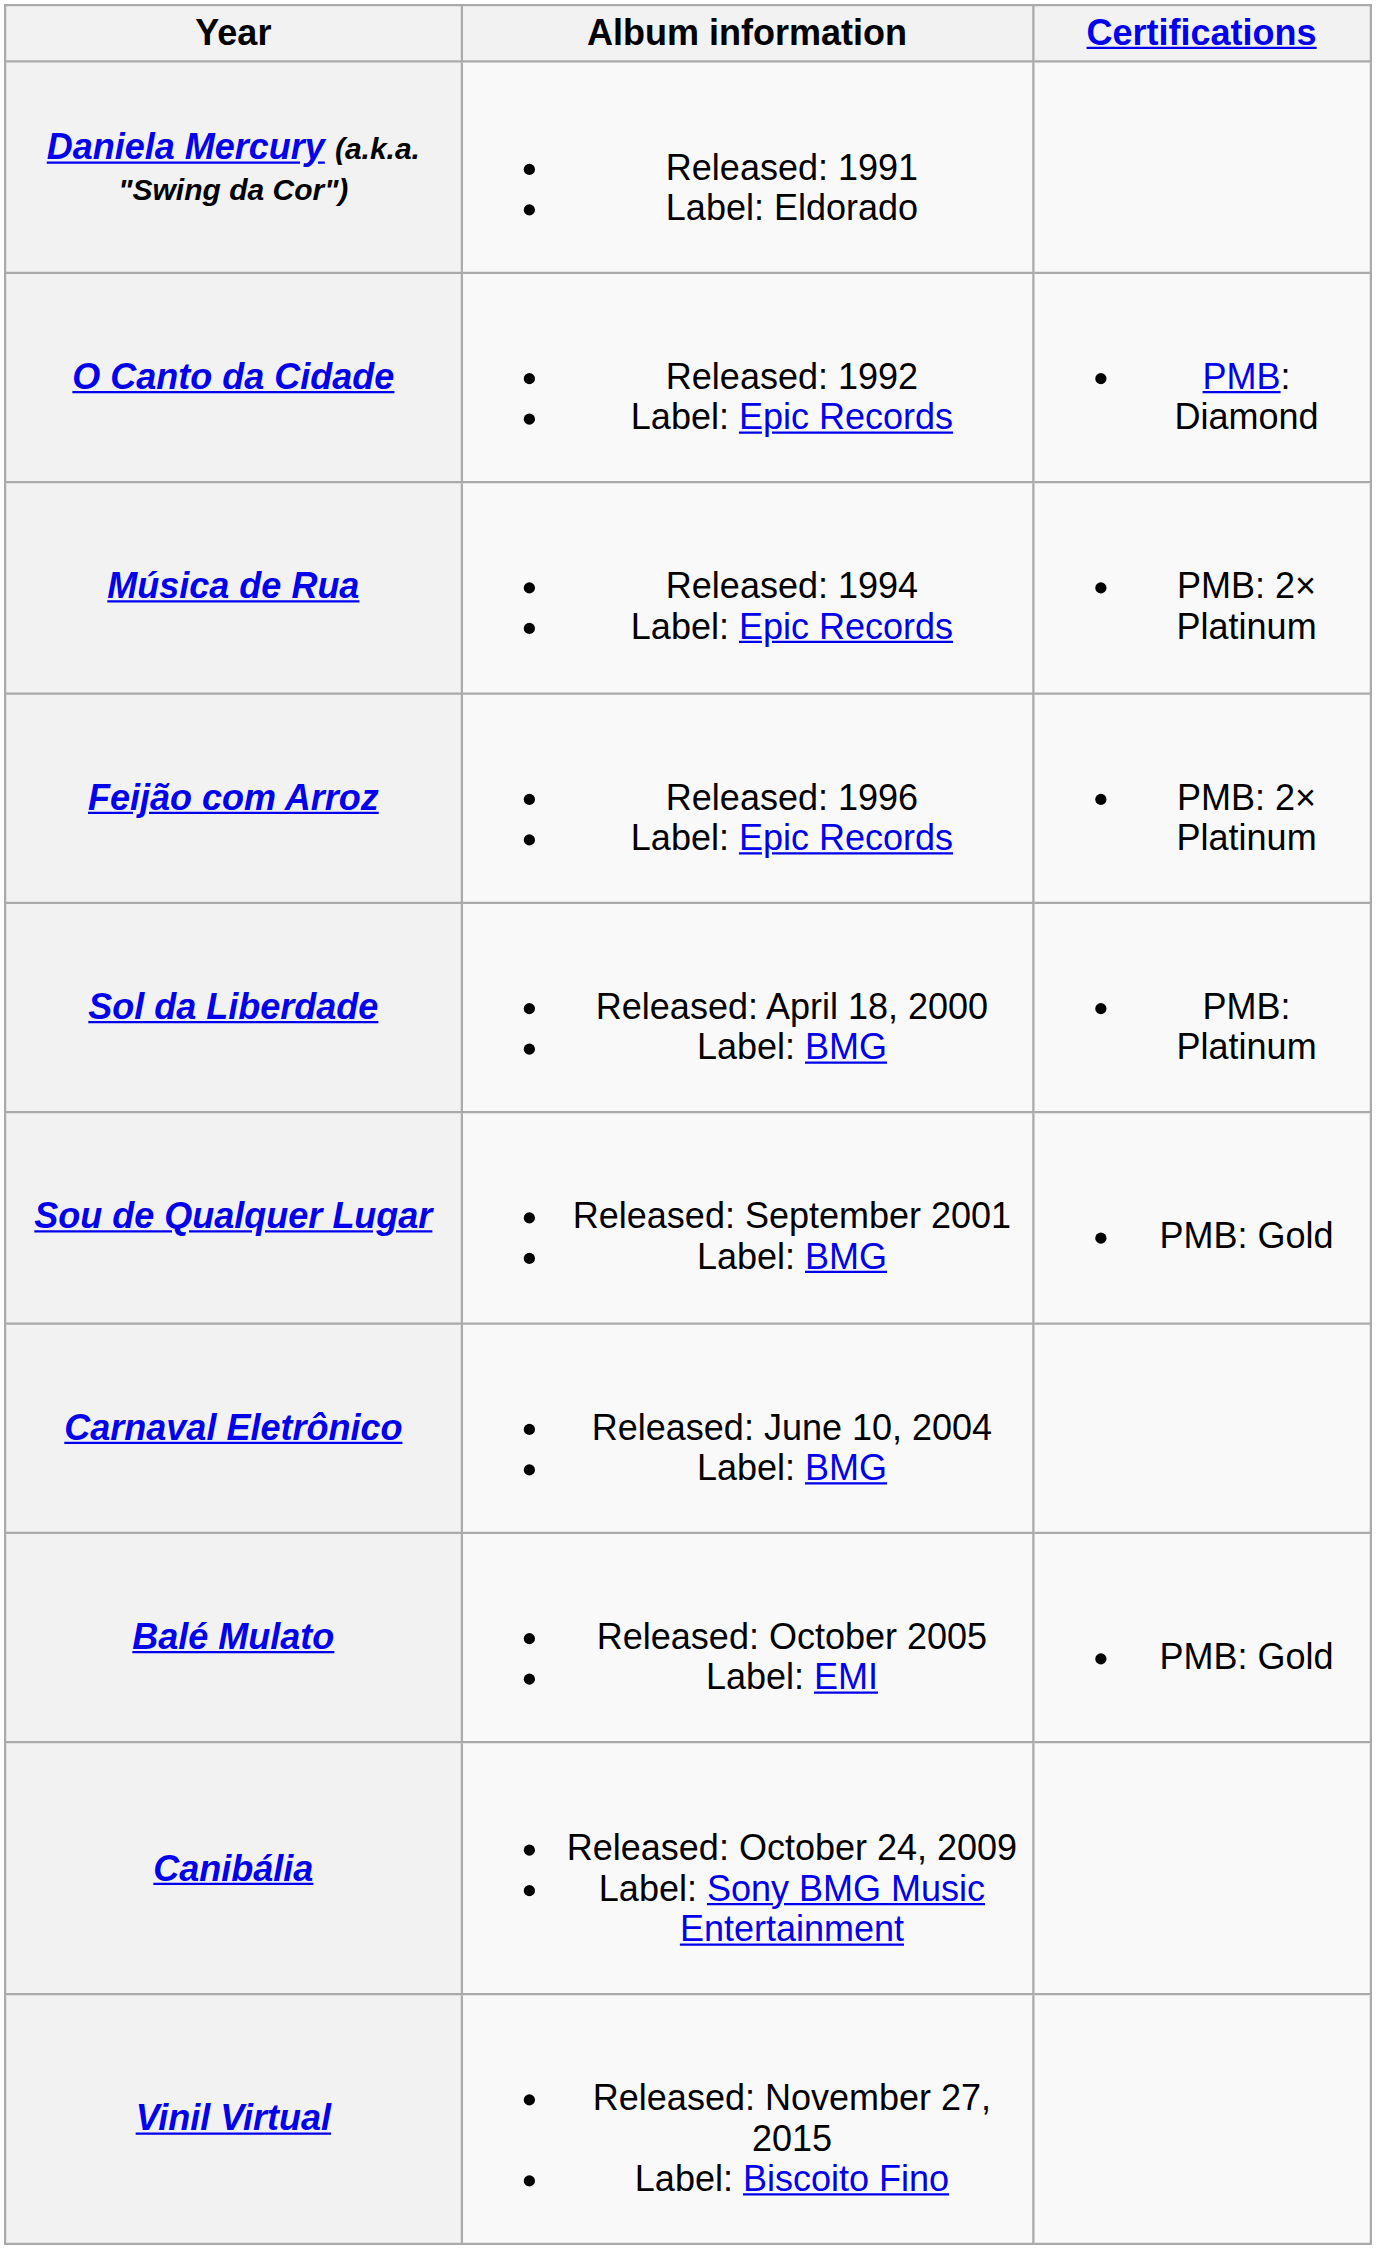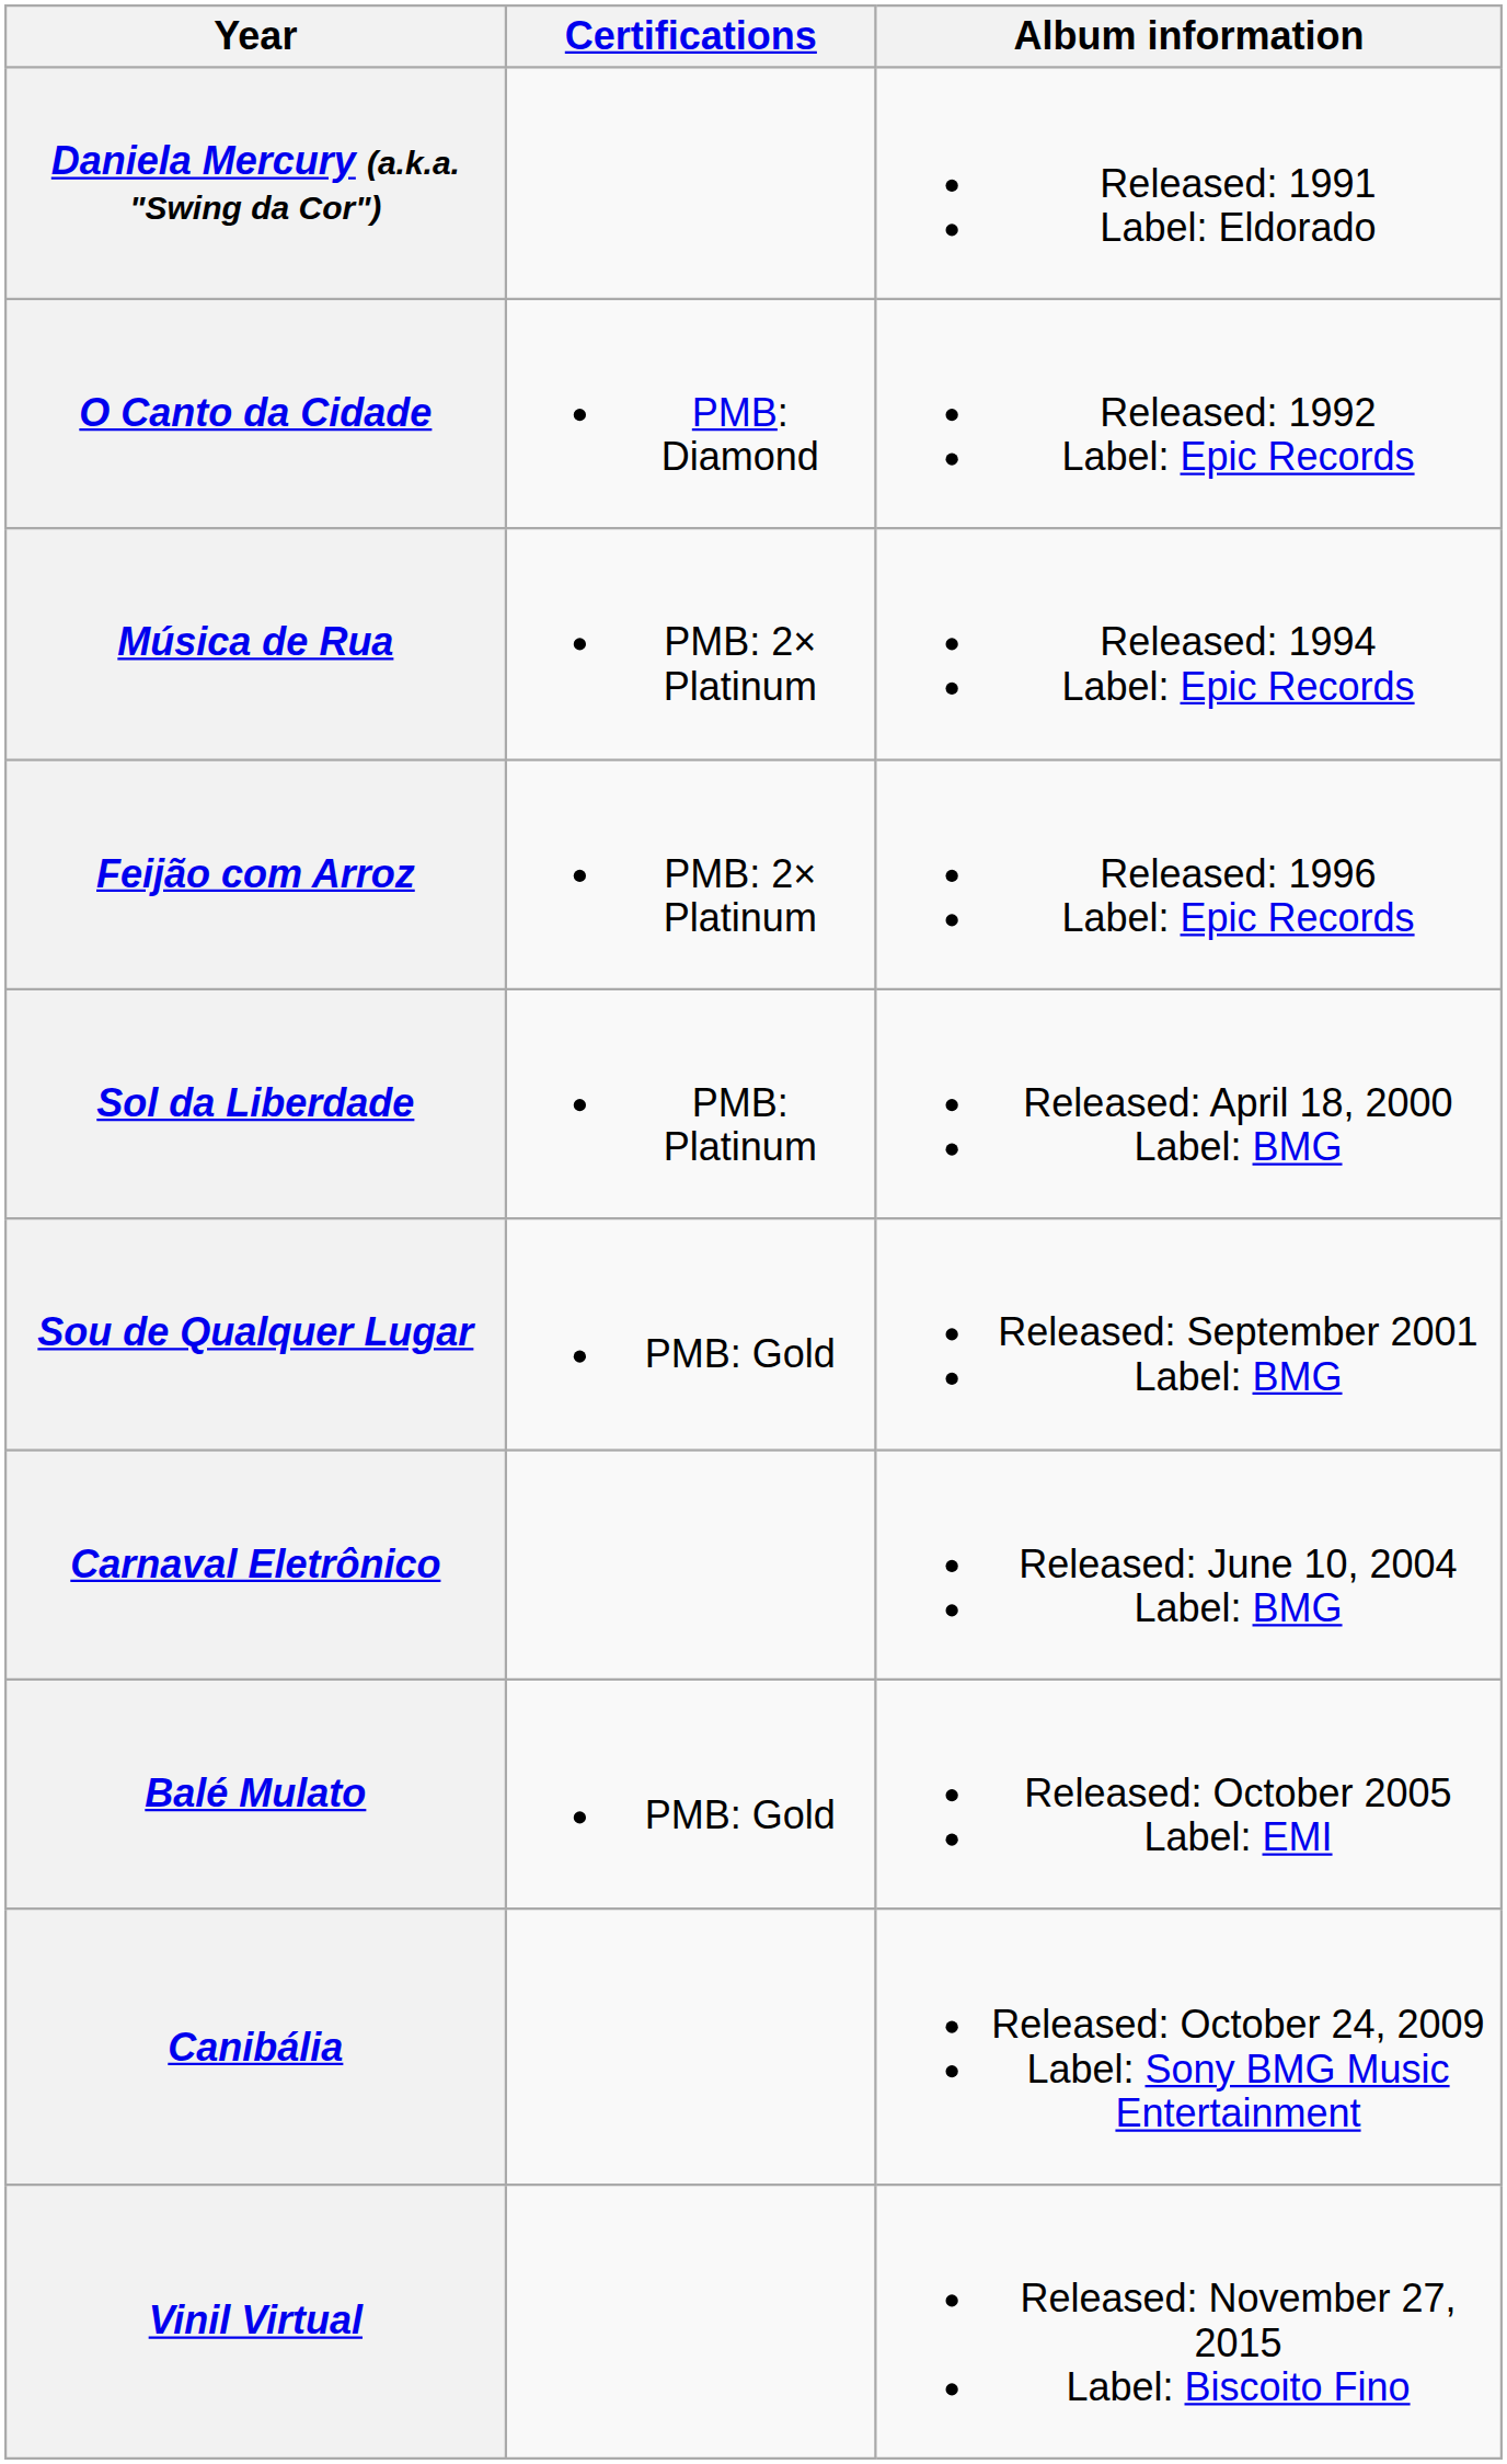 <table class="wikitable plainrowheaders" style="text-align:center;">
 <tr>
 <th>Year</th>
+<th><a href='#'>Certifications</a></th>
 <th>Album information</th>
-<th><a href='#'>Certifications</a></th>
 </tr>
 <tr>
 <th scope="row"><em><a href='#'>Daniela Mercury</a></em> <em><small> (a.k.a. "Swing da Cor")</small></em></th>
+<td></td>
 <td><br><ul><li>Released: 1991</li><li>Label: Eldorado</li></ul></td>
-<td></td>
 </tr>
 <tr>
 <th scope="row"><em><a href='#'>O Canto da Cidade</a></em></th>
+<td><br><ul><li><a href='#'>PMB</a>: Diamond</li></ul></td>
 <td><br><ul><li>Released: 1992</li><li>Label: <a href='#'>Epic Records</a></li></ul></td>
-<td><br><ul><li><a href='#'>PMB</a>: Diamond</li></ul></td>
 </tr>
 <tr>
 <th scope="row"><em><a href='#'>Música de Rua</a></em></th>
+<td><br><ul><li>PMB: 2× Platinum</li></ul></td>
 <td><br><ul><li>Released: 1994</li><li>Label: <a href='#'>Epic Records</a></li></ul></td>
-<td><br><ul><li>PMB: 2× Platinum</li></ul></td>
 </tr>
 <tr>
 <th scope="row"><em><a href='#'>Feijão com Arroz</a></em></th>
+<td><br><ul><li>PMB: 2× Platinum</li></ul></td>
 <td><br><ul><li>Released: 1996</li><li>Label: <a href='#'>Epic Records</a></li></ul></td>
-<td><br><ul><li>PMB: 2× Platinum</li></ul></td>
 </tr>
 <tr>
 <th scope="row"><em><a href='#'>Sol da Liberdade</a></em></th>
+<td><br><ul><li>PMB: Platinum</li></ul></td>
 <td><br><ul><li>Released: April 18, 2000</li><li>Label: <a href='#'>BMG</a></li></ul></td>
-<td><br><ul><li>PMB: Platinum</li></ul></td>
 </tr>
 <tr>
 <th scope="row"><em><a href='#'>Sou de Qualquer Lugar</a></em></th>
+<td><br><ul><li>PMB: Gold</li></ul></td>
 <td><br><ul><li>Released: September 2001</li><li>Label: <a href='#'>BMG</a></li></ul></td>
-<td><br><ul><li>PMB: Gold</li></ul></td>
 </tr>
 <tr>
 <th scope="row"><em><a href='#'>Carnaval Eletrônico</a></em></th>
+<td></td>
 <td><br><ul><li>Released: June 10, 2004</li><li>Label: <a href='#'>BMG</a></li></ul></td>
-<td></td>
 </tr>
 <tr>
 <th scope="row"><em><a href='#'>Balé Mulato</a></em></th>
+<td><br><ul><li>PMB: Gold</li></ul></td>
 <td><br><ul><li>Released: October 2005</li><li>Label: <a href='#'>EMI</a></li></ul></td>
-<td><br><ul><li>PMB: Gold</li></ul></td>
 </tr>
 <tr>
 <th scope="row"><em><a href='#'>Canibália</a></em></th>
+<td></td>
 <td><br><ul><li>Released: October 24, 2009</li><li>Label: <a href='#'>Sony BMG Music Entertainment</a></li></ul></td>
-<td></td>
 </tr>
 <tr>
 <th scope="row"><em><a href='#'>Vinil Virtual</a></em></th>
+<td></td>
 <td><br><ul><li>Released: November 27, 2015</li><li>Label: <a href='#'>Biscoito Fino</a></li></ul></td>
-<td></td>
 </tr>
 </table>
